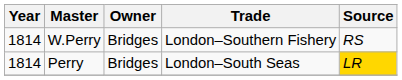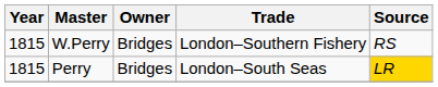 <table class=" wikitable">
 <tr>
 <th>Year</th>
 <th>Master</th>
 <th>Owner</th>
 <th>Trade</th>
 <th>Source</th>
 </tr>
 <tr>
-<td>1814</td>
+<td>1815</td>
 <td>W.Perry</td>
 <td>Bridges</td>
 <td>London–Southern Fishery</td>
 <td><em>RS</em></td>
 </tr>
 <tr>
-<td>1814</td>
+<td>1815</td>
 <td>Perry</td>
 <td>Bridges</td>
 <td>London–South Seas</td>
 <td style="background: gold;"><em>LR</em></td>
 </tr>
 <tr>
 </tr>
 </table>
